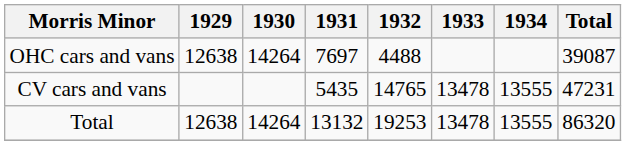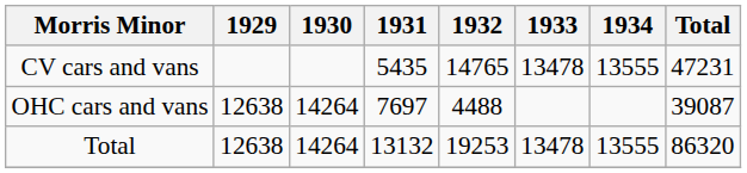 <table class="wikitable"  style="text-align:center;">
 <tr>
 <th>Morris Minor</th>
 <th>1929</th>
 <th>1930</th>
 <th>1931</th>
 <th>1932</th>
 <th>1933</th>
 <th>1934</th>
 <th>Total</th>
 </tr>
 <tr>
+<td>CV cars and vans</td>
+<td></td>
+<td></td>
+<td>5435</td>
+<td>14765</td>
+<td>13478</td>
+<td>13555</td>
+<td>47231</td>
+</tr>
+<tr>
 <td>OHC cars and vans</td>
 <td>12638</td>
 <td>14264</td>
 <td>7697</td>
 <td>4488</td>
 <td></td>
 <td></td>
 <td>39087</td>
-</tr>
-<tr>
-<td>CV cars and vans</td>
-<td></td>
-<td></td>
-<td>5435</td>
-<td>14765</td>
-<td>13478</td>
-<td>13555</td>
-<td>47231</td>
 </tr>
 <tr>
 <td>Total</td>
 <td>12638</td>
 <td>14264</td>
 <td>13132</td>
 <td>19253</td>
 <td>13478</td>
 <td>13555</td>
 <td>86320</td>
 </tr>
 <tr>
 </tr>
 </table>
